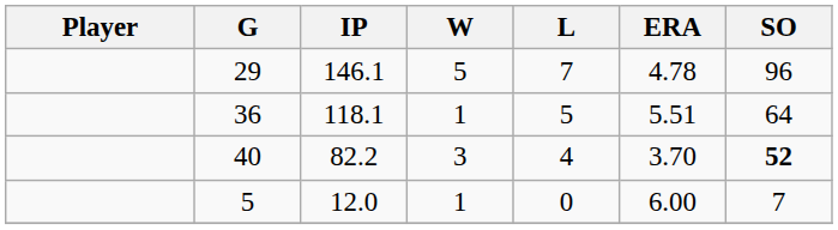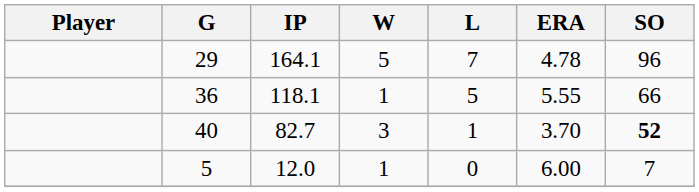 <table class="wikitable sortable">
 <tr>
 <th bgcolor="#DDDDFF" width="16%">Player</th>
 <th bgcolor="#DDDDFF" width="9%">G</th>
 <th bgcolor="#DDDDFF" width="9%">IP</th>
 <th bgcolor="#DDDDFF" width="9%">W</th>
 <th bgcolor="#DDDDFF" width="9%">L</th>
 <th bgcolor="#DDDDFF" width="9%">ERA</th>
 <th bgcolor="#DDDDFF" width="9%">SO</th>
 </tr>
 <tr align="center">
 <td></td>
 <td>29</td>
-<td>146.1</td>
+<td>164.1</td>
 <td>5</td>
 <td>7</td>
 <td>4.78</td>
 <td>96</td>
 </tr>
 <tr align="center">
 <td></td>
 <td>36</td>
 <td>118.1</td>
 <td>1</td>
 <td>5</td>
-<td>5.51</td>
-<td>64</td>
+<td>5.55</td>
+<td>66</td>
 </tr>
 <tr align="center">
 <td></td>
 <td>40</td>
-<td>82.2</td>
+<td>82.7</td>
 <td>3</td>
-<td>4</td>
+<td>1</td>
 <td>3.70</td>
 <td><strong>52</strong></td>
 </tr>
 <tr align="center">
 <td></td>
 <td>5</td>
 <td>12.0</td>
 <td>1</td>
 <td>0</td>
 <td>6.00</td>
 <td>7</td>
 </tr>
 <tr align="center">
 </tr>
 </table>
